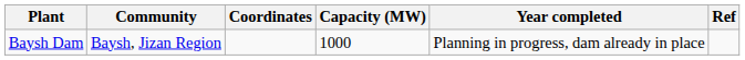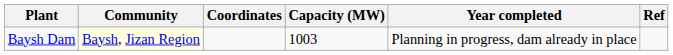 <table class="wikitable sortable">
 <tr>
 <th>Plant</th>
 <th>Community</th>
 <th>Coordinates</th>
 <th>Capacity (MW)</th>
 <th>Year completed</th>
 <th>Ref</th>
 </tr>
 <tr>
 <td><a href='#'>Baysh Dam</a></td>
-<td><a href='#'>Baysh</a>, <a href='#'>Jizan Region</a></td>
+<td style="background: lightyellow;"><a href='#'>Baysh</a>, <a href='#'>Jizan Region</a></td>
 <td></td>
-<td>1000</td>
+<td>1003</td>
 <td>Planning in progress, dam already in place</td>
 <td></td>
 </tr>
 </table>
